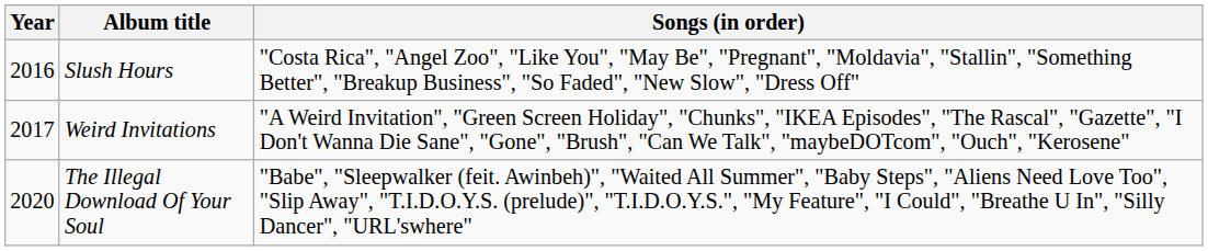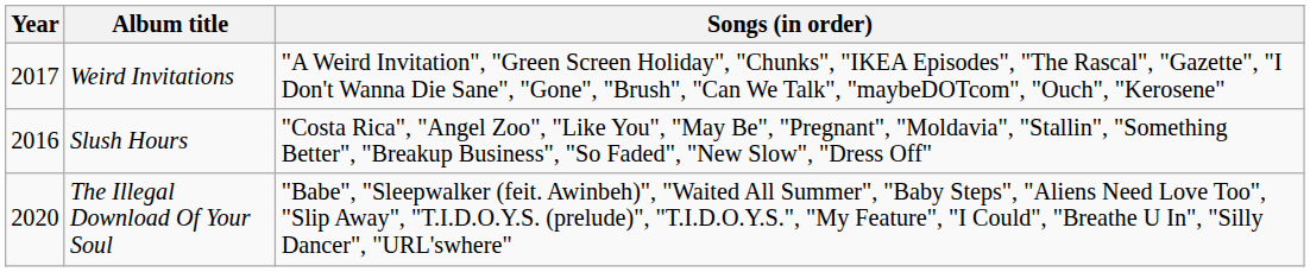 <table class="wikitable">
 <tr>
 <th>Year</th>
 <th>Album title</th>
 <th>Songs (in order)</th>
 </tr>
 <tr>
+<td>2017</td>
+<td><em>Weird Invitations</em></td>
+<td>"A Weird Invitation", "Green Screen Holiday", "Chunks", "IKEA Episodes", "The Rascal", "Gazette", "I Don't Wanna Die Sane", "Gone", "Brush", "Can We Talk", "maybeDOTcom", "Ouch", "Kerosene"</td>
+</tr>
+<tr>
 <td>2016</td>
 <td><em>Slush Hours</em></td>
 <td>"Costa Rica", "Angel Zoo", "Like You", "May Be", "Pregnant", "Moldavia", "Stallin", "Something Better", "Breakup Business", "So Faded", "New Slow", "Dress Off"</td>
-</tr>
-<tr>
-<td>2017</td>
-<td><em>Weird Invitations</em></td>
-<td>"A Weird Invitation", "Green Screen Holiday", "Chunks", "IKEA Episodes", "The Rascal", "Gazette", "I Don't Wanna Die Sane", "Gone", "Brush", "Can We Talk", "maybeDOTcom", "Ouch", "Kerosene"</td>
 </tr>
 <tr>
 <td>2020</td>
 <td><em>The Illegal Download Of Your Soul</em></td>
 <td>"Babe", "Sleepwalker (feit. Awinbeh)", "Waited All Summer", "Baby Steps", "Aliens Need Love Too", "Slip Away", "T.I.D.O.Y.S. (prelude)", "T.I.D.O.Y.S.", "My Feature", "I Could", "Breathe U In", "Silly Dancer", "URL'swhere"</td>
 </tr>
 </table>
